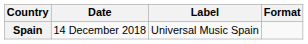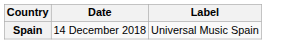 <table class="wikitable plainrowheaders" style="text-align:center;">
 <tr>
 <th>Country</th>
 <th>Date</th>
 <th>Label</th>
-<th>Format</th>
 </tr>
 <tr>
 <th scope="row">Spain</th>
 <td>14 December 2018</td>
 <td>Universal Music Spain</td>
-<td></td>
 </tr>
 </table>
